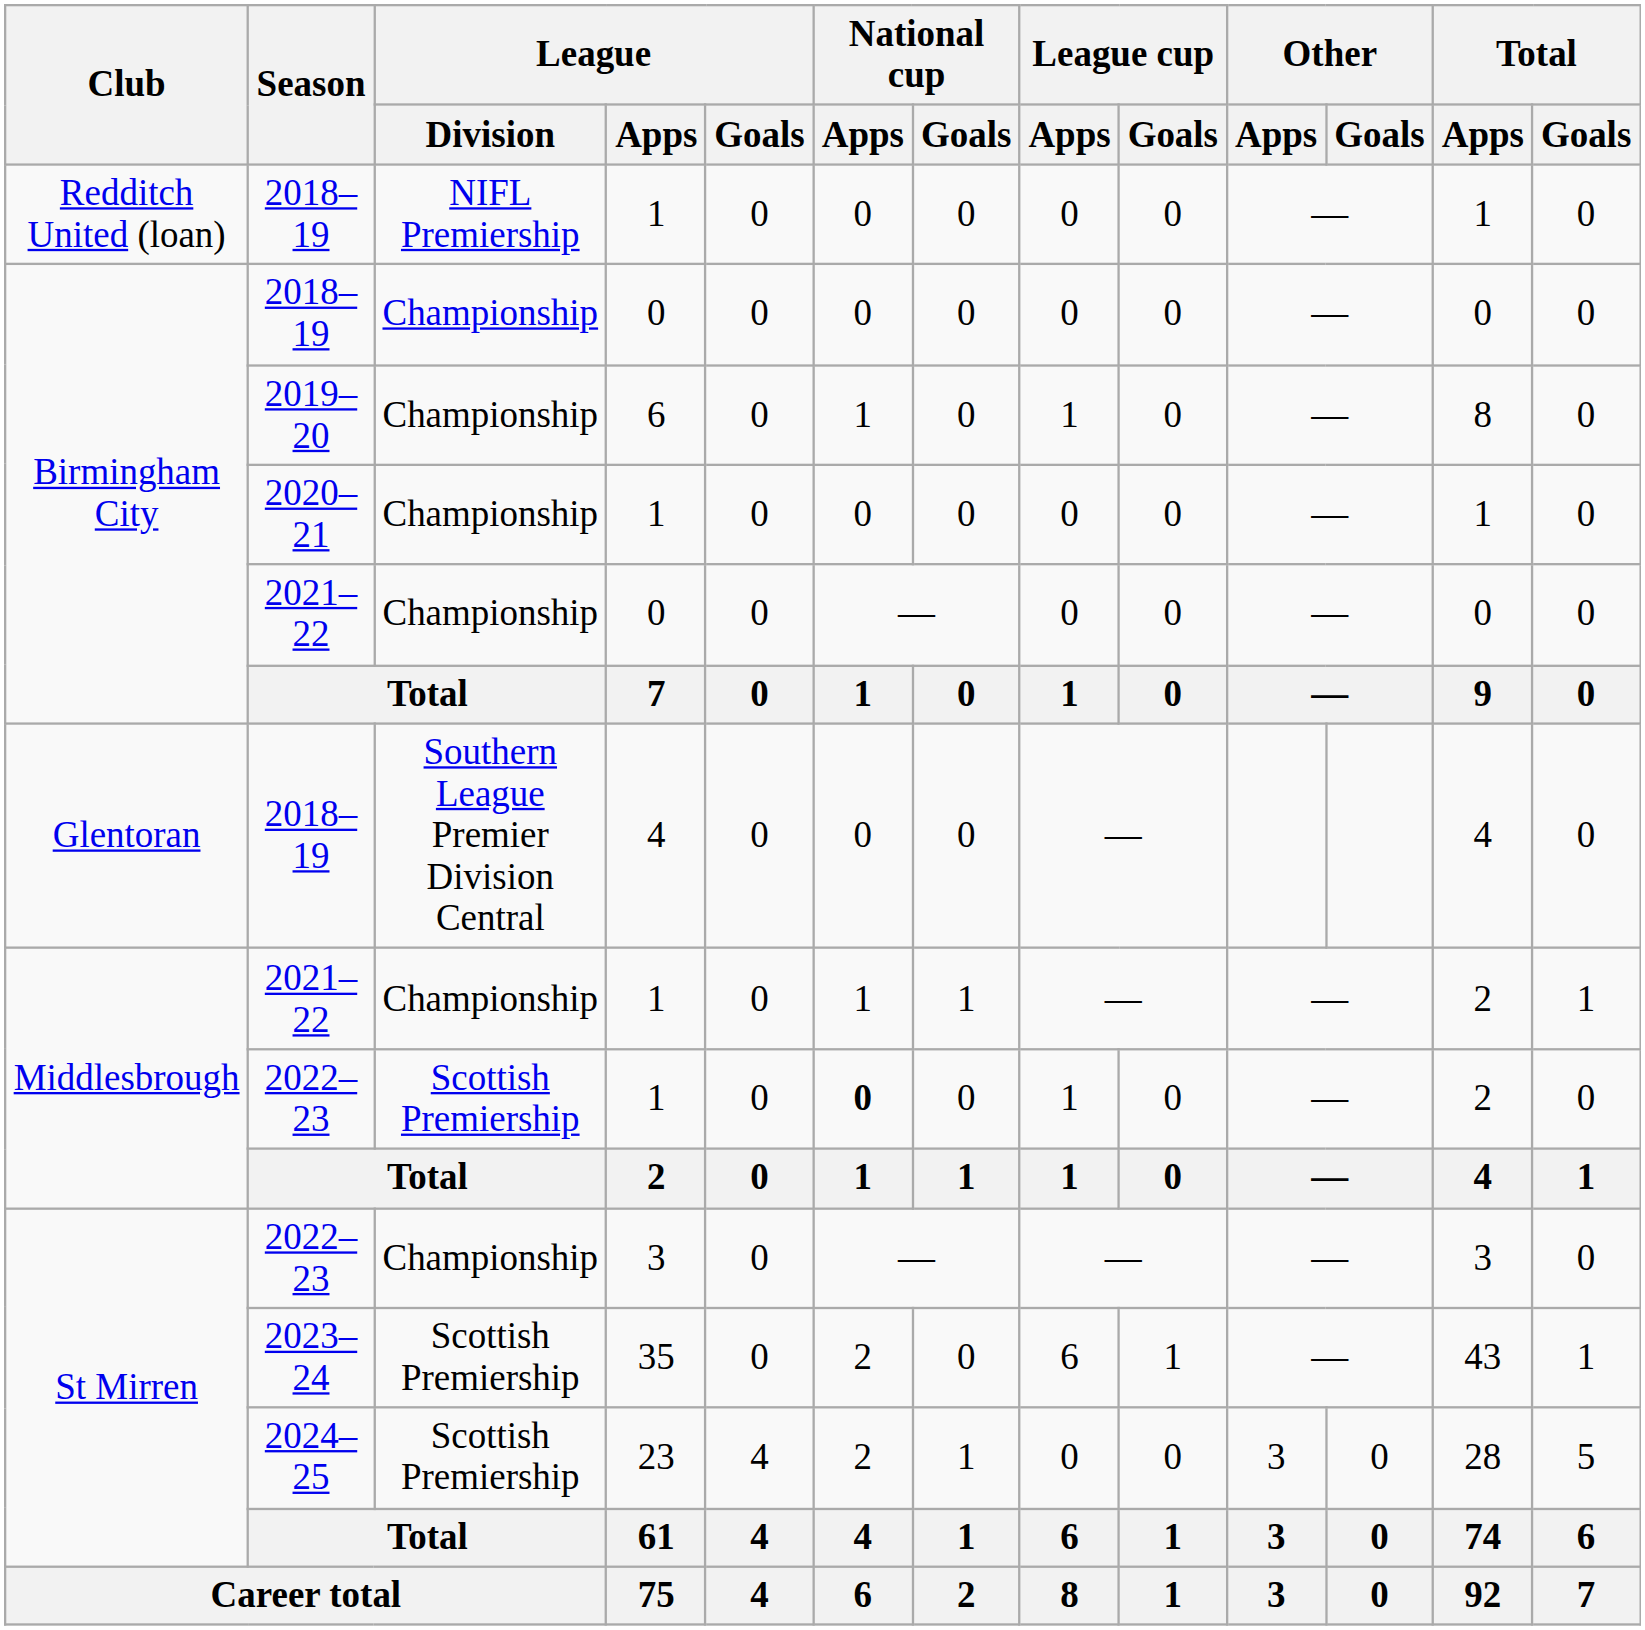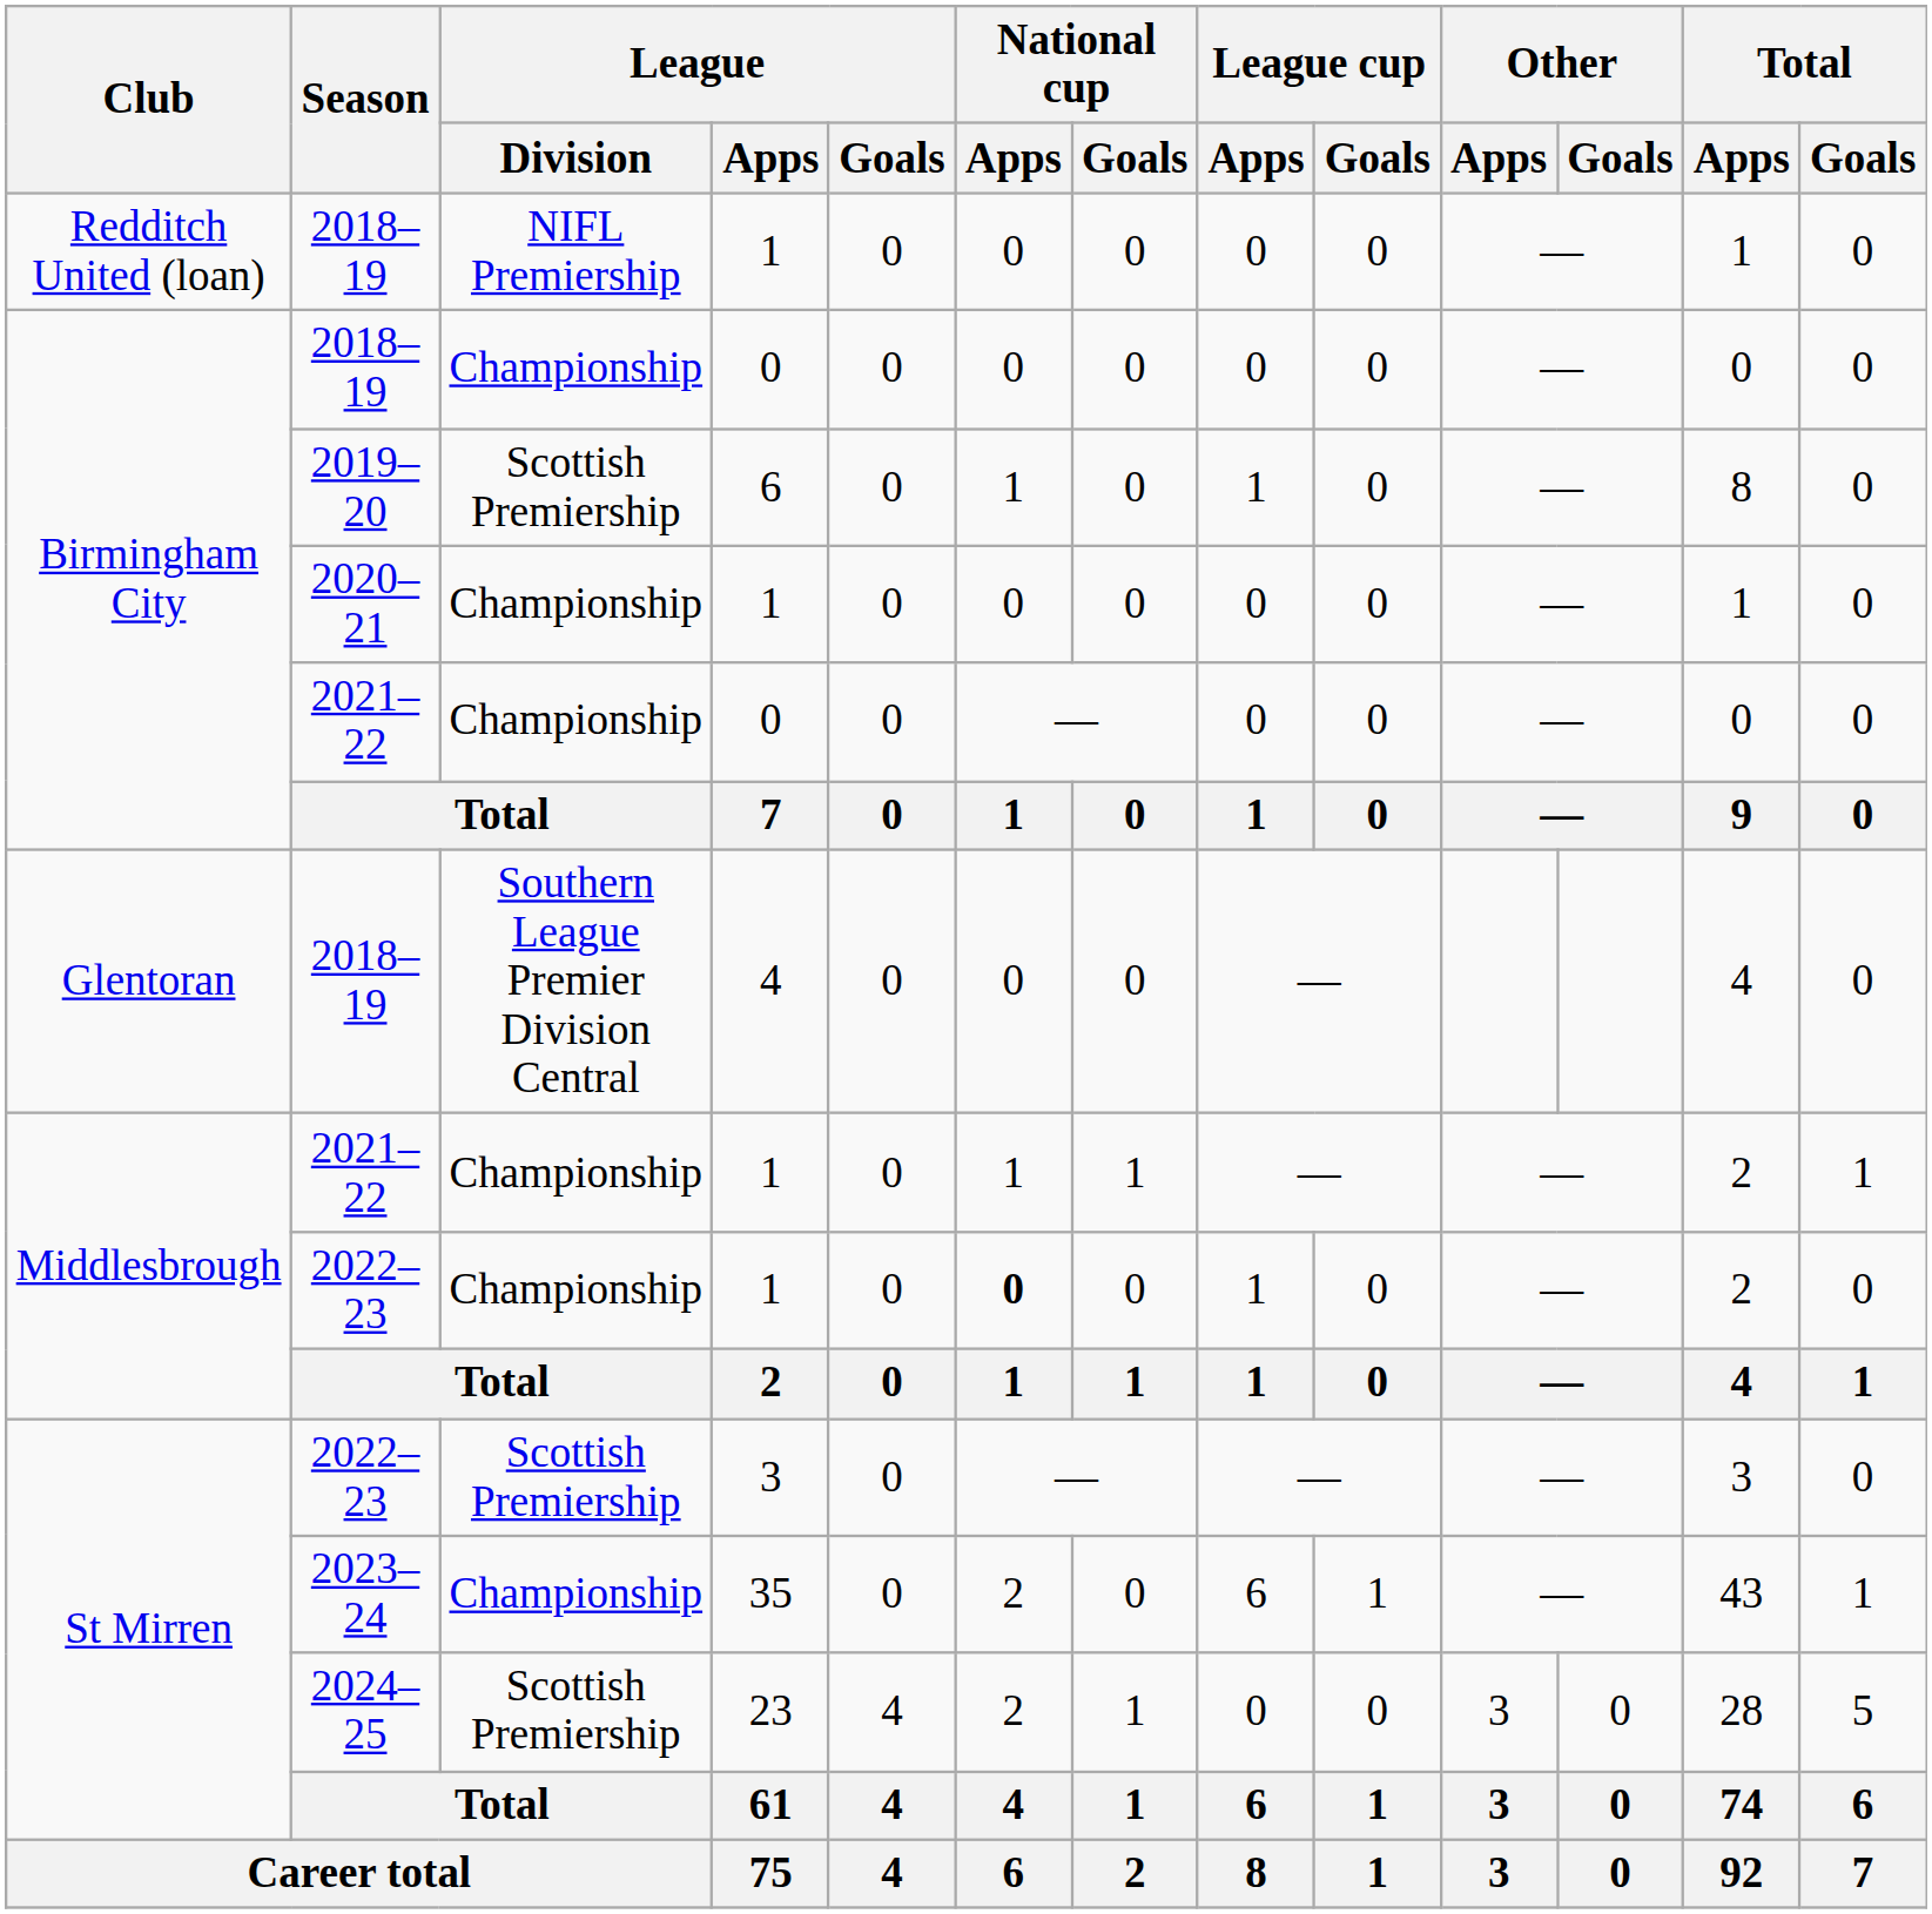 <table class="wikitable" style=text-align:center>
 <tr>
 <th rowspan=2>Club</th>
 <th rowspan=2>Season</th>
 <th colspan=3>League</th>
 <th colspan=2>National cup</th>
 <th colspan=2>League cup</th>
 <th colspan=2>Other</th>
 <th colspan=2>Total</th>
 </tr>
 <tr>
 <th>Division</th>
 <th>Apps</th>
 <th>Goals</th>
 <th>Apps</th>
 <th>Goals</th>
 <th>Apps</th>
 <th>Goals</th>
 <th>Apps</th>
 <th>Goals</th>
 <th>Apps</th>
 <th>Goals</th>
 </tr>
 <tr>
 <td><a href='#'>Redditch United</a> (loan)</td>
 <td><a href='#'>2018–19</a></td>
 <td><a href='#'>NIFL Premiership</a></td>
 <td>1</td>
 <td>0</td>
 <td>0</td>
 <td>0</td>
 <td>0</td>
 <td>0</td>
 <td colspan=2>—</td>
 <td>1</td>
 <td>0</td>
 </tr>
 <tr>
 <td rowspan=5><a href='#'>Birmingham City</a></td>
 <td><a href='#'>2018–19</a></td>
 <td><a href='#'>Championship</a></td>
 <td>0</td>
 <td>0</td>
 <td>0</td>
 <td>0</td>
 <td>0</td>
 <td>0</td>
 <td colspan=2>—</td>
 <td>0</td>
 <td>0</td>
 </tr>
 <tr>
 <td><a href='#'>2019–20</a></td>
-<td>Championship</td>
+<td>Scottish Premiership</td>
 <td>6</td>
 <td>0</td>
 <td>1</td>
 <td>0</td>
 <td>1</td>
 <td>0</td>
 <td colspan=2>—</td>
 <td>8</td>
 <td>0</td>
 </tr>
 <tr>
 <td><a href='#'>2020–21</a></td>
 <td>Championship</td>
 <td>1</td>
 <td>0</td>
 <td>0</td>
 <td>0</td>
 <td>0</td>
 <td>0</td>
 <td colspan="2">—</td>
 <td>1</td>
 <td>0</td>
 </tr>
 <tr>
 <td><a href='#'>2021–22</a></td>
 <td>Championship</td>
 <td>0</td>
 <td>0</td>
 <td colspan="2">—</td>
 <td>0</td>
 <td>0</td>
 <td colspan="2">—</td>
 <td>0</td>
 <td>0</td>
 </tr>
 <tr>
 <th colspan=2>Total</th>
 <th>7</th>
 <th>0</th>
 <th>1</th>
 <th>0</th>
 <th>1</th>
 <th>0</th>
 <th colspan=2>—</th>
 <th>9</th>
 <th>0</th>
 </tr>
 <tr>
 <td><a href='#'>Glentoran</a></td>
 <td><a href='#'>2018–19</a></td>
 <td><a href='#'>Southern League</a><br>Premier Division Central</td>
 <td>4</td>
 <td>0</td>
 <td>0</td>
 <td>0</td>
 <td colspan="2">—</td>
 <td></td>
 <td></td>
 <td>4</td>
 <td>0</td>
 </tr>
 <tr>
 <td rowspan=3><a href='#'>Middlesbrough</a></td>
 <td><a href='#'>2021–22</a></td>
 <td>Championship</td>
 <td>1</td>
 <td>0</td>
 <td>1</td>
 <td>1</td>
 <td colspan="2">—</td>
 <td colspan="2">—</td>
 <td>2</td>
 <td>1</td>
 </tr>
 <tr>
 <td><a href='#'>2022–23</a></td>
-<td><a href='#'>Scottish Premiership</a></td>
+<td>Championship</td>
 <td>1</td>
 <td>0</td>
 <td><strong>0</strong></td>
 <td>0</td>
 <td>1</td>
 <td>0</td>
 <td colspan="2">—</td>
 <td>2</td>
 <td>0</td>
 </tr>
 <tr>
 <th colspan=2>Total</th>
 <th>2</th>
 <th>0</th>
 <th>1</th>
 <th>1</th>
 <th>1</th>
 <th>0</th>
 <th colspan=2>—</th>
 <th>4</th>
 <th>1</th>
 </tr>
 <tr>
 <td rowspan="4"><a href='#'>St Mirren</a></td>
 <td><a href='#'>2022–23</a></td>
-<td>Championship</td>
+<td><a href='#'>Scottish Premiership</a></td>
 <td>3</td>
 <td>0</td>
 <td colspan="2">—</td>
 <td colspan="2">—</td>
 <td colspan="2">—</td>
 <td>3</td>
 <td>0</td>
 </tr>
 <tr>
 <td><a href='#'>2023–24</a></td>
-<td>Scottish Premiership</td>
+<td><a href='#'>Championship</a></td>
 <td>35</td>
 <td>0</td>
 <td>2</td>
 <td>0</td>
 <td>6</td>
 <td>1</td>
 <td colspan="2">—</td>
 <td>43</td>
 <td>1</td>
 </tr>
 <tr>
 <td><a href='#'>2024–25</a></td>
 <td>Scottish Premiership</td>
 <td>23</td>
 <td>4</td>
 <td>2</td>
 <td>1</td>
 <td>0</td>
 <td>0</td>
 <td>3</td>
 <td>0</td>
 <td>28</td>
 <td>5</td>
 </tr>
 <tr>
 <th colspan=2>Total</th>
 <th>61</th>
 <th>4</th>
 <th>4</th>
 <th>1</th>
 <th>6</th>
 <th>1</th>
 <th>3</th>
 <th>0</th>
 <th>74</th>
 <th>6</th>
 </tr>
 <tr>
 <th colspan=3>Career total</th>
 <th>75</th>
 <th>4</th>
 <th>6</th>
 <th>2</th>
 <th>8</th>
 <th>1</th>
 <th>3</th>
 <th>0</th>
 <th>92</th>
 <th>7</th>
 </tr>
 </table>
